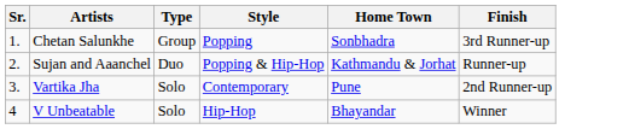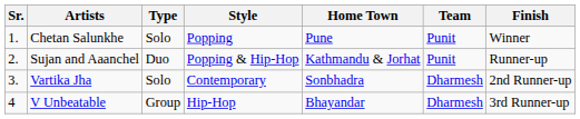 <table class="wikitable">
 <tr>
 <th>Sr.</th>
 <th>Artists</th>
 <th>Type</th>
 <th>Style</th>
 <th>Home Town</th>
+<th>Team</th>
 <th>Finish</th>
 </tr>
 <tr>
 <td>1.</td>
 <td>Chetan Salunkhe</td>
-<td>Group</td>
+<td>Solo</td>
 <td><a href='#'>Popping</a></td>
-<td><a href='#'>Sonbhadra</a></td>
-<td>3rd Runner-up</td>
+<td><a href='#'>Pune</a></td>
+<td><a href='#'>Punit</a></td>
+<td>Winner</td>
 </tr>
 <tr>
 <td>2.</td>
 <td>Sujan and Aaanchel</td>
 <td>Duo</td>
 <td><a href='#'>Popping</a> & <a href='#'>Hip-Hop</a></td>
 <td><a href='#'>Kathmandu</a> & <a href='#'>Jorhat</a></td>
+<td><a href='#'>Punit</a></td>
 <td>Runner-up</td>
 </tr>
 <tr>
 <td>3.</td>
 <td><a href='#'>Vartika Jha</a></td>
 <td>Solo</td>
 <td><a href='#'>Contemporary</a></td>
-<td><a href='#'>Pune</a></td>
+<td><a href='#'>Sonbhadra</a></td>
+<td><a href='#'>Dharmesh</a></td>
 <td>2nd Runner-up</td>
 </tr>
 <tr>
 <td>4</td>
 <td><a href='#'>V Unbeatable</a></td>
-<td>Solo</td>
+<td>Group</td>
 <td><a href='#'>Hip-Hop</a></td>
 <td><a href='#'>Bhayandar</a></td>
-<td>Winner</td>
+<td><a href='#'>Dharmesh</a></td>
+<td>3rd Runner-up</td>
 </tr>
 </table>
